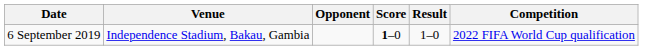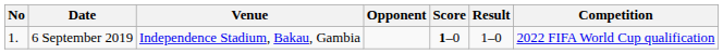 <table class="wikitable" style="font-size:100%;">
 <tr>
+<th>No</th>
 <th>Date</th>
 <th>Venue</th>
 <th>Opponent</th>
 <th>Score</th>
 <th>Result</th>
 <th>Competition</th>
 </tr>
 <tr>
+<td>1.</td>
 <td>6 September 2019</td>
 <td><a href='#'>Independence Stadium</a>, <a href='#'>Bakau</a>, Gambia</td>
 <td></td>
 <td align=center><strong>1</strong>–0</td>
 <td align=center>1–0</td>
 <td><a href='#'>2022 FIFA World Cup qualification</a></td>
 </tr>
 </table>
